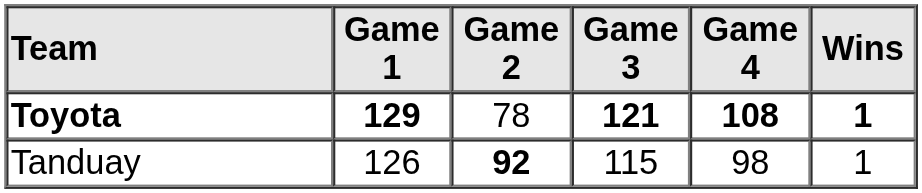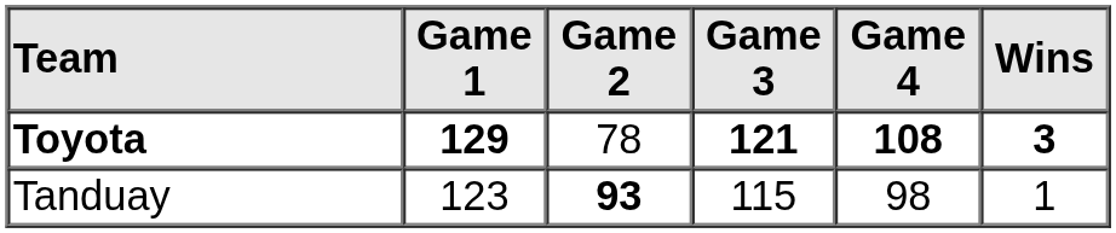 <table border=1 cellspacing=0 width=425 style="margin-left:3em;">
 <tr style="text-align:center; background-color:#e6e6e6;">
 <th align=left width=28%>Team</th>
 <th width=6%>Game 1</th>
 <th width=6%>Game 2</th>
 <th width=6%>Game 3</th>
 <th width=6%>Game 4</th>
 <th width=6%>Wins</th>
 </tr>
 <tr style="text-align:center;">
 <td align=left><strong>Toyota</strong></td>
 <td><strong>129</strong></td>
 <td>78</td>
 <td><strong>121</strong></td>
 <td><strong>108</strong></td>
-<td><strong>1</strong></td>
+<td><strong>3</strong></td>
 </tr>
 <tr style="text-align:center;">
 <td align=left>Tanduay</td>
-<td>126</td>
-<td><strong>92</strong></td>
+<td>123</td>
+<td><strong>93</strong></td>
 <td>115</td>
 <td>98</td>
 <td>1</td>
 </tr>
 <tr style="text-align:center;">
 </tr>
 </table>
